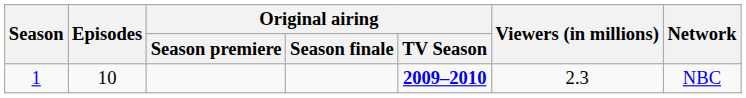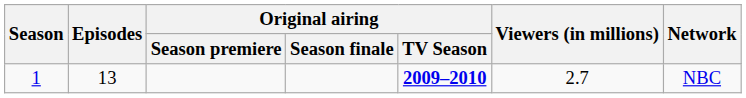 <table style="text-align:center;" class="wikitable">
 <tr>
 <th rowspan="2">Season</th>
 <th rowspan="2">Episodes</th>
 <th colspan="3">Original airing</th>
 <th rowspan="2">Viewers (in millions)</th>
 <th rowspan="2">Network</th>
 </tr>
 <tr>
 <th>Season premiere</th>
 <th>Season finale</th>
 <th>TV Season</th>
 </tr>
 <tr>
 <td><a href='#'>1</a></td>
-<td>10</td>
+<td>13</td>
 <td></td>
 <td></td>
 <td><strong><a href='#'>2009–2010</a></strong></td>
-<td>2.3</td>
+<td>2.7</td>
 <td><a href='#'>NBC</a></td>
 </tr>
 </table>
